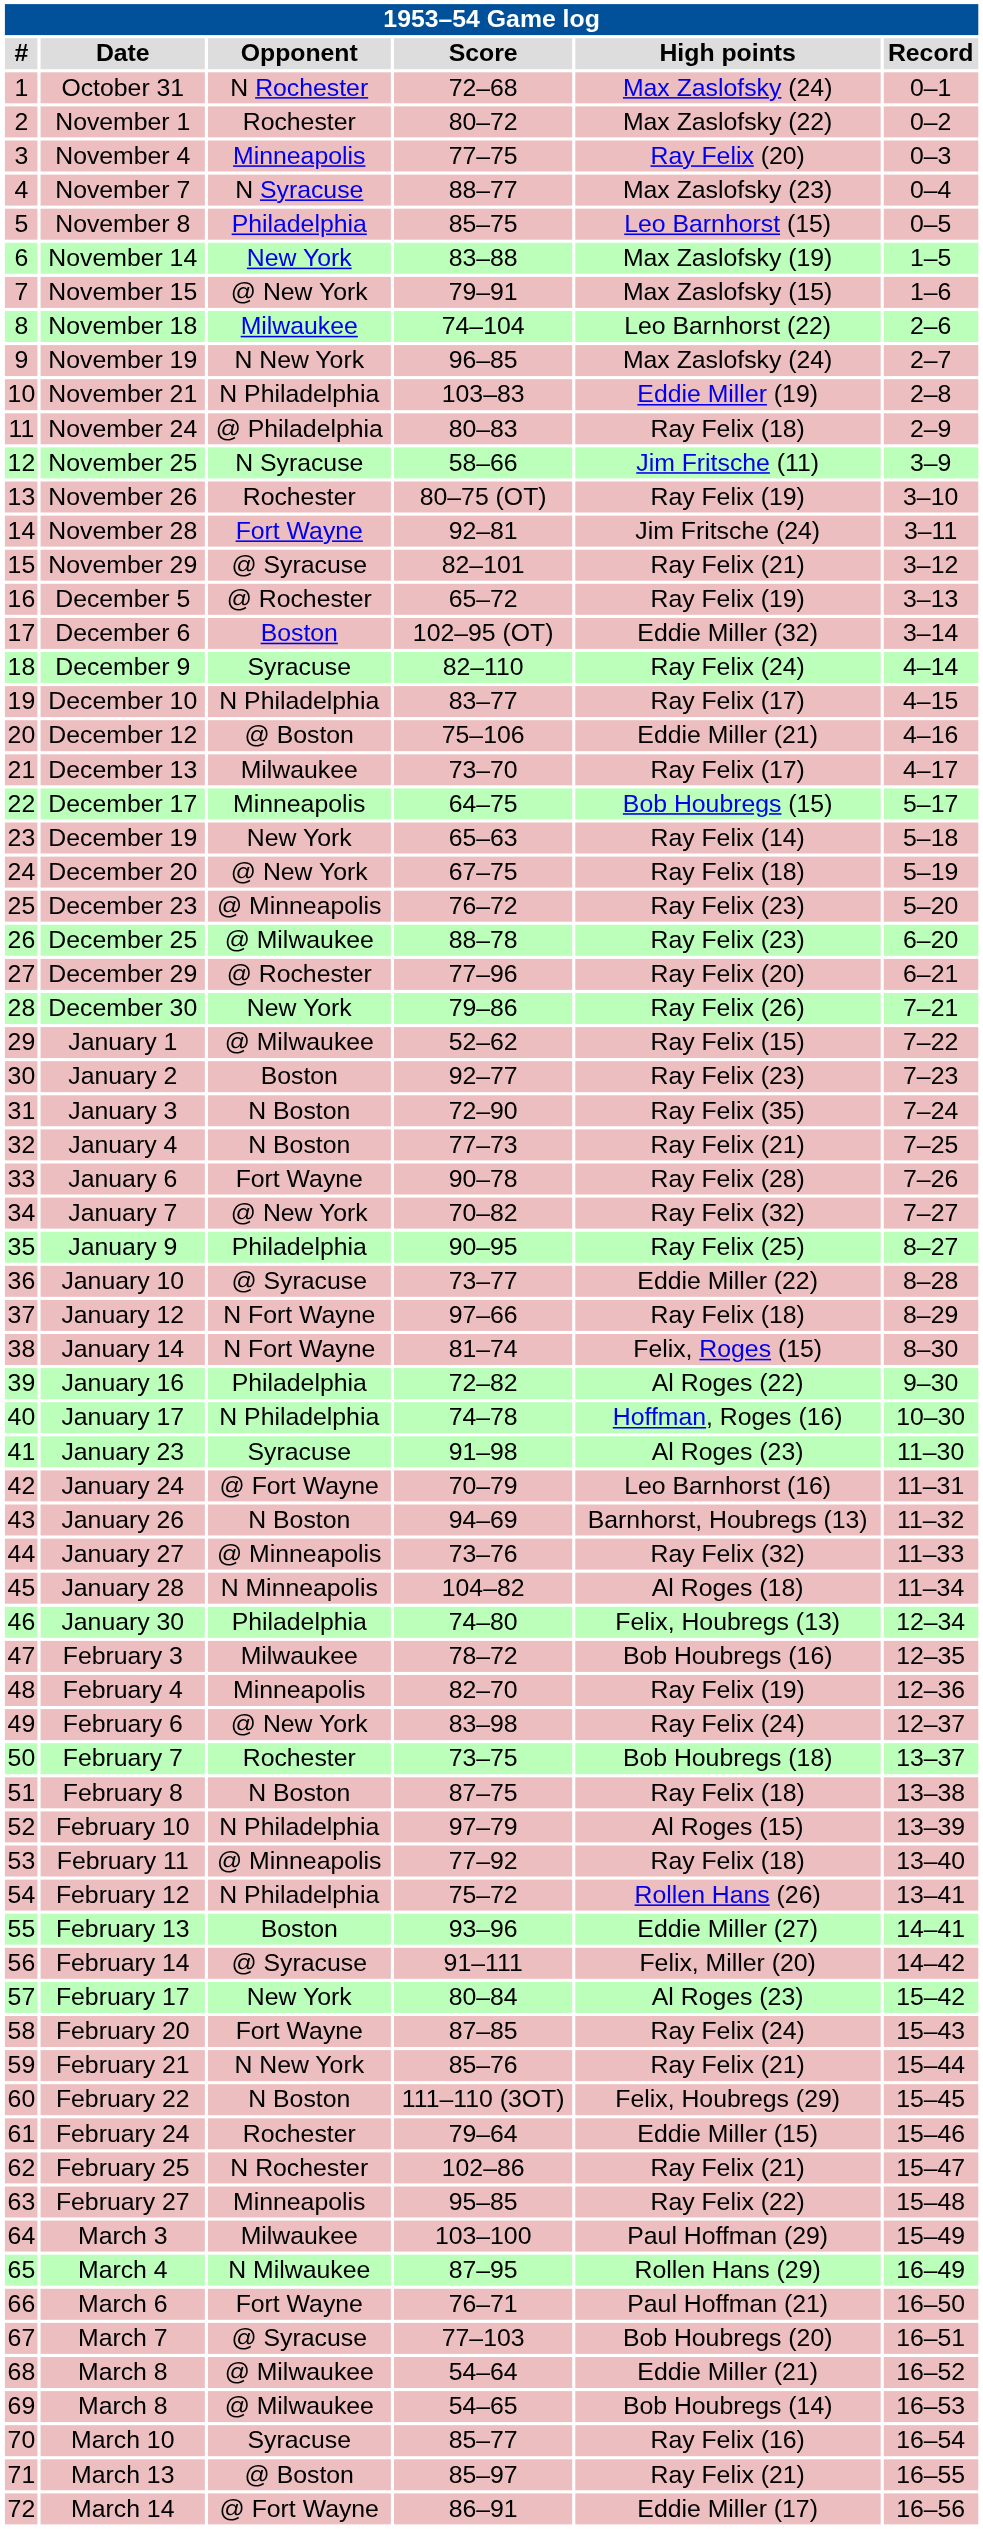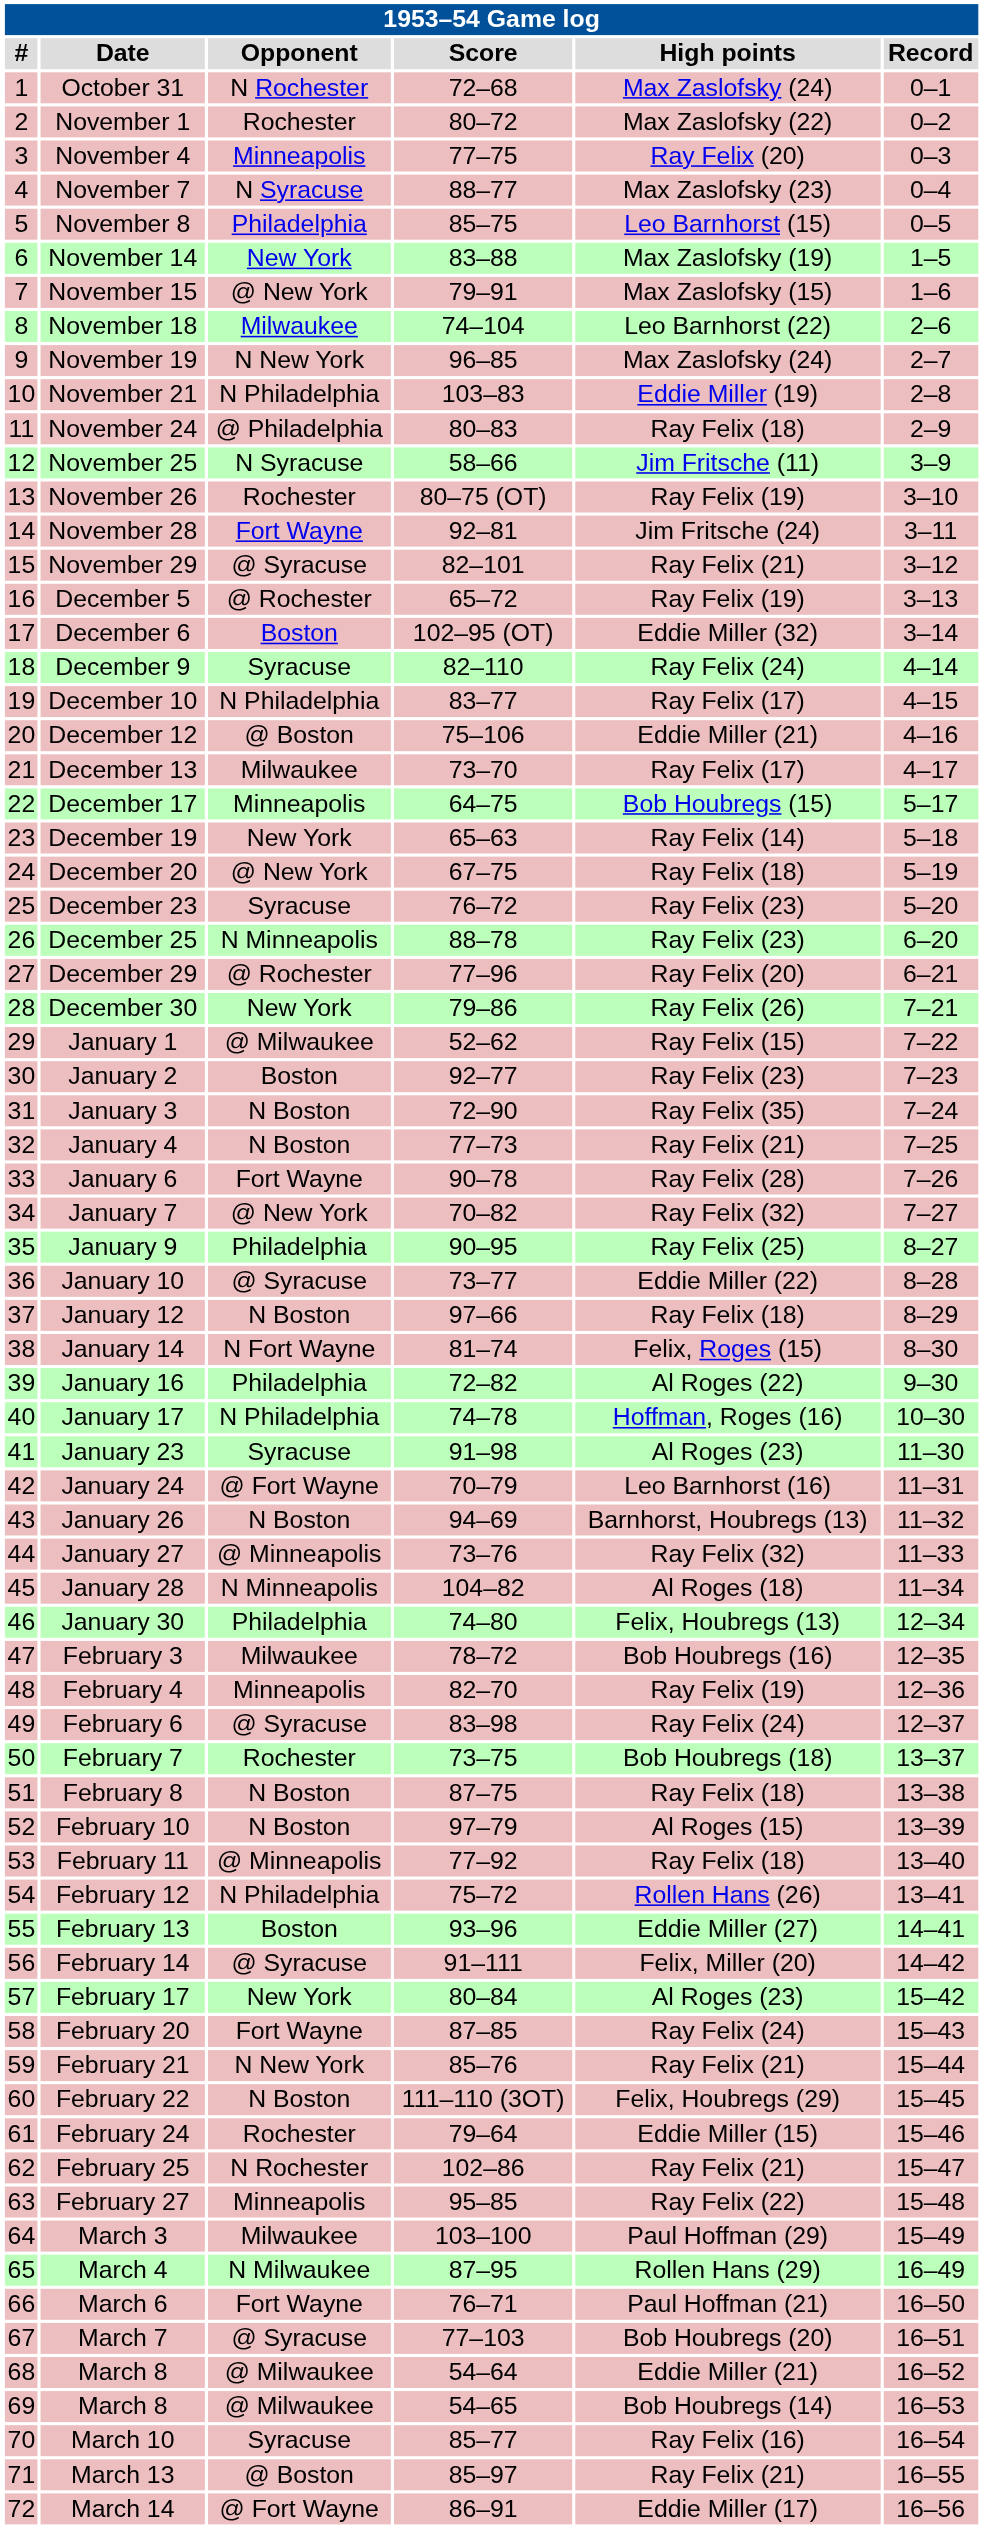 <table class="toccolours collapsible" width=50% style="clear:both; margin:1.5em auto; text-align:center">
 <tr>
 <th colspan=11 style="background:#00519a; color:white;">1953–54 Game log</th>
 </tr>
 <tr align="center" bgcolor="#dddddd">
 <td><strong>#</strong></td>
 <td><strong>Date</strong></td>
 <td><strong>Opponent</strong></td>
 <td><strong>Score</strong></td>
 <td><strong>High points</strong></td>
 <td><strong>Record</strong></td>
 </tr>
 <tr align="center" bgcolor="edbebf">
 <td>1</td>
 <td>October 31</td>
 <td>N <a href='#'>Rochester</a></td>
 <td>72–68</td>
 <td><a href='#'>Max Zaslofsky</a> (24)</td>
 <td>0–1</td>
 </tr>
 <tr align="center" bgcolor="edbebf">
 <td>2</td>
 <td>November 1</td>
 <td>Rochester</td>
 <td>80–72</td>
 <td>Max Zaslofsky (22)</td>
 <td>0–2</td>
 </tr>
 <tr align="center" bgcolor="edbebf">
 <td>3</td>
 <td>November 4</td>
 <td><a href='#'>Minneapolis</a></td>
 <td>77–75</td>
 <td><a href='#'>Ray Felix</a> (20)</td>
 <td>0–3</td>
 </tr>
 <tr align="center" bgcolor="edbebf">
 <td>4</td>
 <td>November 7</td>
 <td>N <a href='#'>Syracuse</a></td>
 <td>88–77</td>
 <td>Max Zaslofsky (23)</td>
 <td>0–4</td>
 </tr>
 <tr align="center" bgcolor="edbebf">
 <td>5</td>
 <td>November 8</td>
 <td><a href='#'>Philadelphia</a></td>
 <td>85–75</td>
 <td><a href='#'>Leo Barnhorst</a> (15)</td>
 <td>0–5</td>
 </tr>
 <tr align="center" bgcolor="bbffbb">
 <td>6</td>
 <td>November 14</td>
 <td><a href='#'>New York</a></td>
 <td>83–88</td>
 <td>Max Zaslofsky (19)</td>
 <td>1–5</td>
 </tr>
 <tr align="center" bgcolor="edbebf">
 <td>7</td>
 <td>November 15</td>
 <td>@ New York</td>
 <td>79–91</td>
 <td>Max Zaslofsky (15)</td>
 <td>1–6</td>
 </tr>
 <tr align="center" bgcolor="bbffbb">
 <td>8</td>
 <td>November 18</td>
 <td><a href='#'>Milwaukee</a></td>
 <td>74–104</td>
 <td>Leo Barnhorst (22)</td>
 <td>2–6</td>
 </tr>
 <tr align="center" bgcolor="edbebf">
 <td>9</td>
 <td>November 19</td>
 <td>N New York</td>
 <td>96–85</td>
 <td>Max Zaslofsky (24)</td>
 <td>2–7</td>
 </tr>
 <tr align="center" bgcolor="edbebf">
 <td>10</td>
 <td>November 21</td>
 <td>N Philadelphia</td>
 <td>103–83</td>
 <td><a href='#'>Eddie Miller</a> (19)</td>
 <td>2–8</td>
 </tr>
 <tr align="center" bgcolor="edbebf">
 <td>11</td>
 <td>November 24</td>
 <td>@ Philadelphia</td>
 <td>80–83</td>
 <td>Ray Felix (18)</td>
 <td>2–9</td>
 </tr>
 <tr align="center" bgcolor="bbffbb">
 <td>12</td>
 <td>November 25</td>
 <td>N Syracuse</td>
 <td>58–66</td>
 <td><a href='#'>Jim Fritsche</a> (11)</td>
 <td>3–9</td>
 </tr>
 <tr align="center" bgcolor="edbebf">
 <td>13</td>
 <td>November 26</td>
 <td>Rochester</td>
 <td>80–75 (OT)</td>
 <td>Ray Felix (19)</td>
 <td>3–10</td>
 </tr>
 <tr align="center" bgcolor="edbebf">
 <td>14</td>
 <td>November 28</td>
 <td><a href='#'>Fort Wayne</a></td>
 <td>92–81</td>
 <td>Jim Fritsche (24)</td>
 <td>3–11</td>
 </tr>
 <tr align="center" bgcolor="edbebf">
 <td>15</td>
 <td>November 29</td>
 <td>@ Syracuse</td>
 <td>82–101</td>
 <td>Ray Felix (21)</td>
 <td>3–12</td>
 </tr>
 <tr align="center" bgcolor="edbebf">
 <td>16</td>
 <td>December 5</td>
 <td>@ Rochester</td>
 <td>65–72</td>
 <td>Ray Felix (19)</td>
 <td>3–13</td>
 </tr>
 <tr align="center" bgcolor="edbebf">
 <td>17</td>
 <td>December 6</td>
 <td><a href='#'>Boston</a></td>
 <td>102–95 (OT)</td>
 <td>Eddie Miller (32)</td>
 <td>3–14</td>
 </tr>
 <tr align="center" bgcolor="bbffbb">
 <td>18</td>
 <td>December 9</td>
 <td>Syracuse</td>
 <td>82–110</td>
 <td>Ray Felix (24)</td>
 <td>4–14</td>
 </tr>
 <tr align="center" bgcolor="edbebf">
 <td>19</td>
 <td>December 10</td>
 <td>N Philadelphia</td>
 <td>83–77</td>
 <td>Ray Felix (17)</td>
 <td>4–15</td>
 </tr>
 <tr align="center" bgcolor="edbebf">
 <td>20</td>
 <td>December 12</td>
 <td>@ Boston</td>
 <td>75–106</td>
 <td>Eddie Miller (21)</td>
 <td>4–16</td>
 </tr>
 <tr align="center" bgcolor="edbebf">
 <td>21</td>
 <td>December 13</td>
 <td>Milwaukee</td>
 <td>73–70</td>
 <td>Ray Felix (17)</td>
 <td>4–17</td>
 </tr>
 <tr align="center" bgcolor="bbffbb">
 <td>22</td>
 <td>December 17</td>
 <td>Minneapolis</td>
 <td>64–75</td>
 <td><a href='#'>Bob Houbregs</a> (15)</td>
 <td>5–17</td>
 </tr>
 <tr align="center" bgcolor="edbebf">
 <td>23</td>
 <td>December 19</td>
 <td>New York</td>
 <td>65–63</td>
 <td>Ray Felix (14)</td>
 <td>5–18</td>
 </tr>
 <tr align="center" bgcolor="edbebf">
 <td>24</td>
 <td>December 20</td>
 <td>@ New York</td>
 <td>67–75</td>
 <td>Ray Felix (18)</td>
 <td>5–19</td>
 </tr>
 <tr align="center" bgcolor="edbebf">
 <td>25</td>
 <td>December 23</td>
-<td>@ Minneapolis</td>
+<td>Syracuse</td>
 <td>76–72</td>
 <td>Ray Felix (23)</td>
 <td>5–20</td>
 </tr>
 <tr align="center" bgcolor="bbffbb">
 <td>26</td>
 <td>December 25</td>
-<td>@ Milwaukee</td>
+<td>N Minneapolis</td>
 <td>88–78</td>
 <td>Ray Felix (23)</td>
 <td>6–20</td>
 </tr>
 <tr align="center" bgcolor="edbebf">
 <td>27</td>
 <td>December 29</td>
 <td>@ Rochester</td>
 <td>77–96</td>
 <td>Ray Felix (20)</td>
 <td>6–21</td>
 </tr>
 <tr align="center" bgcolor="bbffbb">
 <td>28</td>
 <td>December 30</td>
 <td>New York</td>
 <td>79–86</td>
 <td>Ray Felix (26)</td>
 <td>7–21</td>
 </tr>
 <tr align="center" bgcolor="edbebf">
 <td>29</td>
 <td>January 1</td>
 <td>@ Milwaukee</td>
 <td>52–62</td>
 <td>Ray Felix (15)</td>
 <td>7–22</td>
 </tr>
 <tr align="center" bgcolor="edbebf">
 <td>30</td>
 <td>January 2</td>
 <td>Boston</td>
 <td>92–77</td>
 <td>Ray Felix (23)</td>
 <td>7–23</td>
 </tr>
 <tr align="center" bgcolor="edbebf">
 <td>31</td>
 <td>January 3</td>
 <td>N Boston</td>
 <td>72–90</td>
 <td>Ray Felix (35)</td>
 <td>7–24</td>
 </tr>
 <tr align="center" bgcolor="edbebf">
 <td>32</td>
 <td>January 4</td>
 <td>N Boston</td>
 <td>77–73</td>
 <td>Ray Felix (21)</td>
 <td>7–25</td>
 </tr>
 <tr align="center" bgcolor="edbebf">
 <td>33</td>
 <td>January 6</td>
 <td>Fort Wayne</td>
 <td>90–78</td>
 <td>Ray Felix (28)</td>
 <td>7–26</td>
 </tr>
 <tr align="center" bgcolor="edbebf">
 <td>34</td>
 <td>January 7</td>
 <td>@ New York</td>
 <td>70–82</td>
 <td>Ray Felix (32)</td>
 <td>7–27</td>
 </tr>
 <tr align="center" bgcolor="bbffbb">
 <td>35</td>
 <td>January 9</td>
 <td>Philadelphia</td>
 <td>90–95</td>
 <td>Ray Felix (25)</td>
 <td>8–27</td>
 </tr>
 <tr align="center" bgcolor="edbebf">
 <td>36</td>
 <td>January 10</td>
 <td>@ Syracuse</td>
 <td>73–77</td>
 <td>Eddie Miller (22)</td>
 <td>8–28</td>
 </tr>
 <tr align="center" bgcolor="edbebf">
 <td>37</td>
 <td>January 12</td>
-<td>N Fort Wayne</td>
+<td>N Boston</td>
 <td>97–66</td>
 <td>Ray Felix (18)</td>
 <td>8–29</td>
 </tr>
 <tr align="center" bgcolor="edbebf">
 <td>38</td>
 <td>January 14</td>
 <td>N Fort Wayne</td>
 <td>81–74</td>
 <td>Felix, <a href='#'>Roges</a> (15)</td>
 <td>8–30</td>
 </tr>
 <tr align="center" bgcolor="bbffbb">
 <td>39</td>
 <td>January 16</td>
 <td>Philadelphia</td>
 <td>72–82</td>
 <td>Al Roges (22)</td>
 <td>9–30</td>
 </tr>
 <tr align="center" bgcolor="bbffbb">
 <td>40</td>
 <td>January 17</td>
 <td>N Philadelphia</td>
 <td>74–78</td>
 <td><a href='#'>Hoffman</a>, Roges (16)</td>
 <td>10–30</td>
 </tr>
 <tr align="center" bgcolor="bbffbb">
 <td>41</td>
 <td>January 23</td>
 <td>Syracuse</td>
 <td>91–98</td>
 <td>Al Roges (23)</td>
 <td>11–30</td>
 </tr>
 <tr align="center" bgcolor="edbebf">
 <td>42</td>
 <td>January 24</td>
 <td>@ Fort Wayne</td>
 <td>70–79</td>
 <td>Leo Barnhorst (16)</td>
 <td>11–31</td>
 </tr>
 <tr align="center" bgcolor="edbebf">
 <td>43</td>
 <td>January 26</td>
 <td>N Boston</td>
 <td>94–69</td>
 <td>Barnhorst, Houbregs (13)</td>
 <td>11–32</td>
 </tr>
 <tr align="center" bgcolor="edbebf">
 <td>44</td>
 <td>January 27</td>
 <td>@ Minneapolis</td>
 <td>73–76</td>
 <td>Ray Felix (32)</td>
 <td>11–33</td>
 </tr>
 <tr align="center" bgcolor="edbebf">
 <td>45</td>
 <td>January 28</td>
 <td>N Minneapolis</td>
 <td>104–82</td>
 <td>Al Roges (18)</td>
 <td>11–34</td>
 </tr>
 <tr align="center" bgcolor="bbffbb">
 <td>46</td>
 <td>January 30</td>
 <td>Philadelphia</td>
 <td>74–80</td>
 <td>Felix, Houbregs (13)</td>
 <td>12–34</td>
 </tr>
 <tr align="center" bgcolor="edbebf">
 <td>47</td>
 <td>February 3</td>
 <td>Milwaukee</td>
 <td>78–72</td>
 <td>Bob Houbregs (16)</td>
 <td>12–35</td>
 </tr>
 <tr align="center" bgcolor="edbebf">
 <td>48</td>
 <td>February 4</td>
 <td>Minneapolis</td>
 <td>82–70</td>
 <td>Ray Felix (19)</td>
 <td>12–36</td>
 </tr>
 <tr align="center" bgcolor="edbebf">
 <td>49</td>
 <td>February 6</td>
-<td>@ New York</td>
+<td>@ Syracuse</td>
 <td>83–98</td>
 <td>Ray Felix (24)</td>
 <td>12–37</td>
 </tr>
 <tr align="center" bgcolor="bbffbb">
 <td>50</td>
 <td>February 7</td>
 <td>Rochester</td>
 <td>73–75</td>
 <td>Bob Houbregs (18)</td>
 <td>13–37</td>
 </tr>
 <tr align="center" bgcolor="edbebf">
 <td>51</td>
 <td>February 8</td>
 <td>N Boston</td>
 <td>87–75</td>
 <td>Ray Felix (18)</td>
 <td>13–38</td>
 </tr>
 <tr align="center" bgcolor="edbebf">
 <td>52</td>
 <td>February 10</td>
-<td>N Philadelphia</td>
+<td>N Boston</td>
 <td>97–79</td>
 <td>Al Roges (15)</td>
 <td>13–39</td>
 </tr>
 <tr align="center" bgcolor="edbebf">
 <td>53</td>
 <td>February 11</td>
 <td>@ Minneapolis</td>
 <td>77–92</td>
 <td>Ray Felix (18)</td>
 <td>13–40</td>
 </tr>
 <tr align="center" bgcolor="edbebf">
 <td>54</td>
 <td>February 12</td>
 <td>N Philadelphia</td>
 <td>75–72</td>
 <td><a href='#'>Rollen Hans</a> (26)</td>
 <td>13–41</td>
 </tr>
 <tr align="center" bgcolor="bbffbb">
 <td>55</td>
 <td>February 13</td>
 <td>Boston</td>
 <td>93–96</td>
 <td>Eddie Miller (27)</td>
 <td>14–41</td>
 </tr>
 <tr align="center" bgcolor="edbebf">
 <td>56</td>
 <td>February 14</td>
 <td>@ Syracuse</td>
 <td>91–111</td>
 <td>Felix, Miller (20)</td>
 <td>14–42</td>
 </tr>
 <tr align="center" bgcolor="bbffbb">
 <td>57</td>
 <td>February 17</td>
 <td>New York</td>
 <td>80–84</td>
 <td>Al Roges (23)</td>
 <td>15–42</td>
 </tr>
 <tr align="center" bgcolor="edbebf">
 <td>58</td>
 <td>February 20</td>
 <td>Fort Wayne</td>
 <td>87–85</td>
 <td>Ray Felix (24)</td>
 <td>15–43</td>
 </tr>
 <tr align="center" bgcolor="edbebf">
 <td>59</td>
 <td>February 21</td>
 <td>N New York</td>
 <td>85–76</td>
 <td>Ray Felix (21)</td>
 <td>15–44</td>
 </tr>
 <tr align="center" bgcolor="edbebf">
 <td>60</td>
 <td>February 22</td>
 <td>N Boston</td>
 <td>111–110 (3OT)</td>
 <td>Felix, Houbregs (29)</td>
 <td>15–45</td>
 </tr>
 <tr align="center" bgcolor="edbebf">
 <td>61</td>
 <td>February 24</td>
 <td>Rochester</td>
 <td>79–64</td>
 <td>Eddie Miller (15)</td>
 <td>15–46</td>
 </tr>
 <tr align="center" bgcolor="edbebf">
 <td>62</td>
 <td>February 25</td>
 <td>N Rochester</td>
 <td>102–86</td>
 <td>Ray Felix (21)</td>
 <td>15–47</td>
 </tr>
 <tr align="center" bgcolor="edbebf">
 <td>63</td>
 <td>February 27</td>
 <td>Minneapolis</td>
 <td>95–85</td>
 <td>Ray Felix (22)</td>
 <td>15–48</td>
 </tr>
 <tr align="center" bgcolor="edbebf">
 <td>64</td>
 <td>March 3</td>
 <td>Milwaukee</td>
 <td>103–100</td>
 <td>Paul Hoffman (29)</td>
 <td>15–49</td>
 </tr>
 <tr align="center" bgcolor="bbffbb">
 <td>65</td>
 <td>March 4</td>
 <td>N Milwaukee</td>
 <td>87–95</td>
 <td>Rollen Hans (29)</td>
 <td>16–49</td>
 </tr>
 <tr align="center" bgcolor="edbebf">
 <td>66</td>
 <td>March 6</td>
 <td>Fort Wayne</td>
 <td>76–71</td>
 <td>Paul Hoffman (21)</td>
 <td>16–50</td>
 </tr>
 <tr align="center" bgcolor="edbebf">
 <td>67</td>
 <td>March 7</td>
 <td>@ Syracuse</td>
 <td>77–103</td>
 <td>Bob Houbregs (20)</td>
 <td>16–51</td>
 </tr>
 <tr align="center" bgcolor="edbebf">
 <td>68</td>
 <td>March 8</td>
 <td>@ Milwaukee</td>
 <td>54–64</td>
 <td>Eddie Miller (21)</td>
 <td>16–52</td>
 </tr>
 <tr align="center" bgcolor="edbebf">
 <td>69</td>
 <td>March 8</td>
 <td>@ Milwaukee</td>
 <td>54–65</td>
 <td>Bob Houbregs (14)</td>
 <td>16–53</td>
 </tr>
 <tr align="center" bgcolor="edbebf">
 <td>70</td>
 <td>March 10</td>
 <td>Syracuse</td>
 <td>85–77</td>
 <td>Ray Felix (16)</td>
 <td>16–54</td>
 </tr>
 <tr align="center" bgcolor="edbebf">
 <td>71</td>
 <td>March 13</td>
 <td>@ Boston</td>
 <td>85–97</td>
 <td>Ray Felix (21)</td>
 <td>16–55</td>
 </tr>
 <tr align="center" bgcolor="edbebf">
 <td>72</td>
 <td>March 14</td>
 <td>@ Fort Wayne</td>
 <td>86–91</td>
 <td>Eddie Miller (17)</td>
 <td>16–56</td>
 </tr>
 </table>
